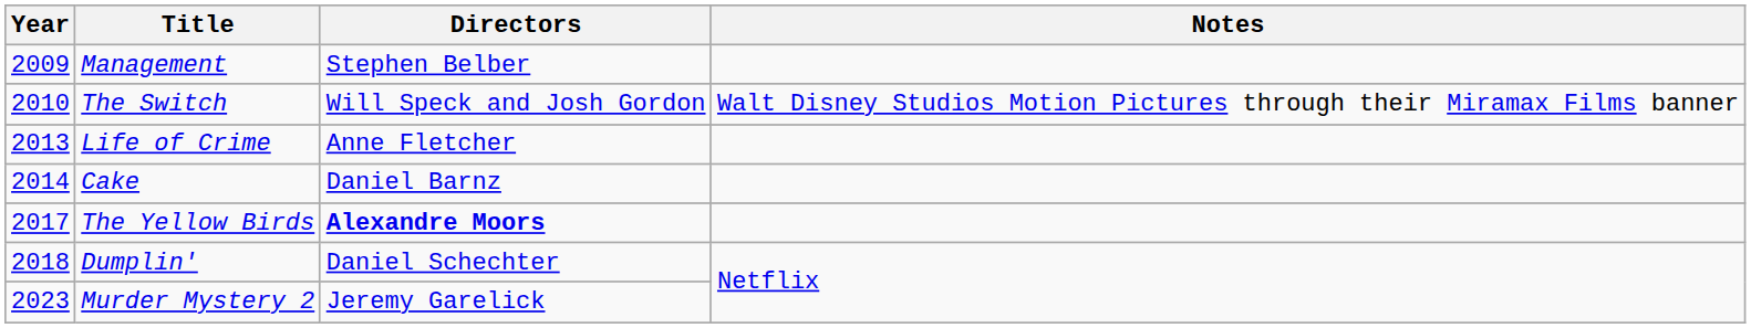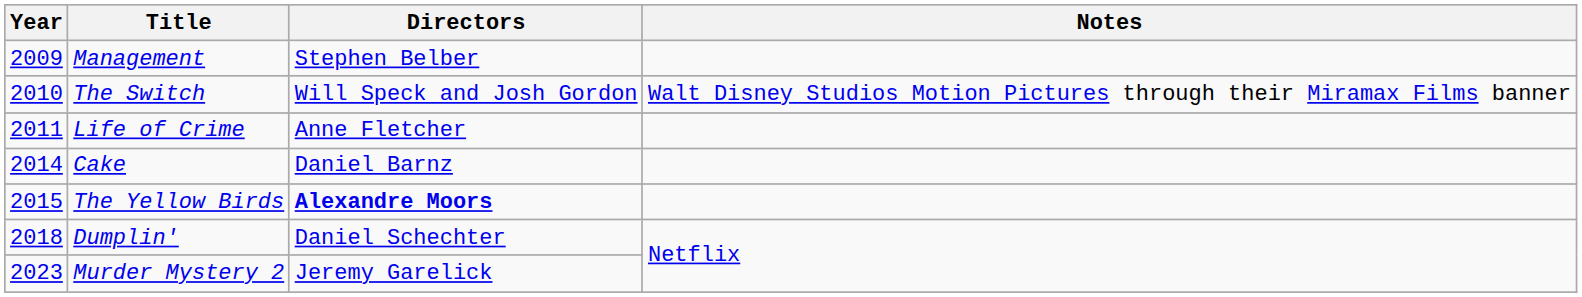 <table class="wikitable sortable">
 <tr>
 <th>Year</th>
 <th>Title</th>
 <th>Directors</th>
 <th class="unsortable">Notes</th>
 </tr>
 <tr>
 <td><a href='#'>2009</a></td>
 <td><em><a href='#'>Management</a></em></td>
 <td><a href='#'>Stephen Belber</a></td>
 <td></td>
 </tr>
 <tr>
 <td><a href='#'>2010</a></td>
 <td><em><a href='#'>The Switch</a></em></td>
 <td><a href='#'>Will Speck and Josh Gordon</a></td>
 <td><a href='#'>Walt Disney Studios Motion Pictures</a> through their <a href='#'>Miramax Films</a> banner</td>
 </tr>
 <tr>
-<td><a href='#'>2013</a></td>
+<td><a href='#'>2011</a></td>
 <td><em><a href='#'>Life of Crime</a></em></td>
 <td><a href='#'>Anne Fletcher</a></td>
 <td></td>
 </tr>
 <tr>
 <td><a href='#'>2014</a></td>
 <td><em><a href='#'>Cake</a></em></td>
 <td><a href='#'>Daniel Barnz</a></td>
 <td></td>
 </tr>
 <tr>
-<td><a href='#'>2017</a></td>
+<td><a href='#'>2015</a></td>
 <td><em><a href='#'>The Yellow Birds</a></em></td>
 <td><strong><a href='#'>Alexandre Moors</a></strong></td>
 <td></td>
 </tr>
 <tr>
 <td><a href='#'>2018</a></td>
 <td><em><a href='#'>Dumplin'</a></em></td>
 <td><a href='#'>Daniel Schechter</a></td>
 <td rowspan="2"><a href='#'>Netflix</a></td>
 </tr>
 <tr>
 <td><a href='#'>2023</a></td>
 <td><em><a href='#'>Murder Mystery 2</a></em></td>
 <td><a href='#'>Jeremy Garelick</a></td>
 </tr>
 </table>
